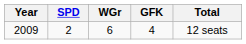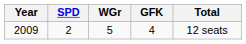 <table class="wikitable" width="350">
 <tr>
 <th>Year</th>
 <th><a href='#'>SPD</a></th>
 <th>WGr</th>
 <th>GFK</th>
 <th>Total</th>
 </tr>
 <tr align="center">
 <td>2009</td>
 <td>2</td>
-<td>6</td>
+<td>5</td>
 <td>4</td>
 <td>12 seats</td>
 </tr>
 </table>
